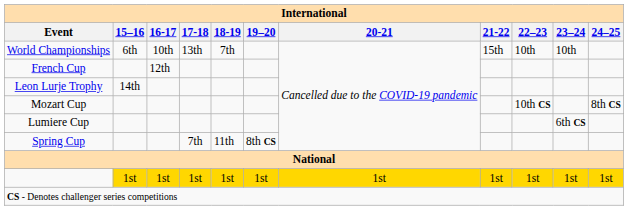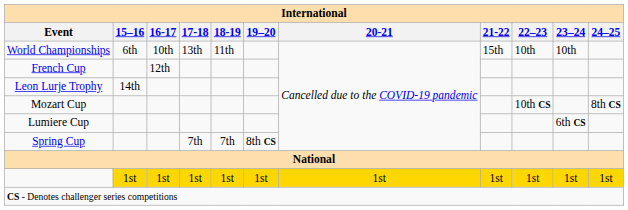 <table class="wikitable">
 <tr>
 <th colspan="11" style="background-color: #ffdead; " align="center"><strong>International</strong></th>
 </tr>
 <tr>
 <th>Event</th>
 <th><a href='#'>15–16</a></th>
 <th><a href='#'>16-17</a></th>
 <th><a href='#'>17-18</a></th>
 <th><a href='#'>18-19</a></th>
 <th><a href='#'>19–20</a></th>
 <th><a href='#'>20-21</a></th>
 <th><a href='#'>21-22</a></th>
 <th><a href='#'>22–23</a></th>
 <th><a href='#'>23–24</a></th>
 <th><a href='#'>24–25</a></th>
 </tr>
 <tr>
 <td align="center"><a href='#'>World Championships</a></td>
 <td align="center">6th</td>
 <td align="center">10th</td>
 <td>13th</td>
-<td align="center">7th</td>
+<td>11th</td>
 <td></td>
 <td rowspan="6" align="center"><em>Cancelled due to the <a href='#'>COVID-19 pandemic</a></em></td>
 <td>15th</td>
 <td>10th</td>
 <td>10th</td>
 <td></td>
 </tr>
 <tr>
 <td align="center"><a href='#'>French Cup</a></td>
 <td></td>
 <td>12th</td>
 <td></td>
 <td></td>
 <td></td>
 <td></td>
 <td></td>
 <td></td>
 <td></td>
 </tr>
 <tr>
 <td align="center"><a href='#'>Leon Lurje Trophy</a></td>
 <td align="center">14th</td>
 <td></td>
 <td align="center"></td>
 <td></td>
 <td></td>
 <td></td>
 <td></td>
 <td></td>
 <td></td>
 </tr>
 <tr>
 <td align="center">Mozart Cup</td>
 <td></td>
 <td></td>
 <td></td>
 <td></td>
 <td></td>
 <td></td>
 <td align="center">10th <strong><small>CS</small></strong></td>
 <td></td>
 <td align="center">8th <small><strong>CS</strong></small></td>
 </tr>
 <tr>
 <td align="center">Lumiere Cup</td>
 <td></td>
 <td></td>
 <td></td>
 <td></td>
 <td></td>
 <td></td>
 <td></td>
 <td align="center">6th <small><strong>CS</strong></small></td>
 <td></td>
 </tr>
 <tr>
 <td align="center"><a href='#'>Spring Cup</a></td>
 <td align="center"></td>
 <td></td>
 <td align="center">7th</td>
-<td>11th</td>
+<td align="center">7th</td>
 <td align="center">8th <small><strong>CS</strong></small></td>
 <td></td>
 <td></td>
 <td></td>
 <td></td>
 </tr>
 <tr>
 <th colspan="11" style="background-color: #ffdead; " align="center"><strong>National</strong></th>
 </tr>
 <tr>
 <td align="center"></td>
 <td bgcolor="gold" align="center">1st</td>
 <td bgcolor="gold" align="center">1st</td>
 <td bgcolor="gold" align="center">1st</td>
 <td bgcolor="gold" align="center">1st</td>
 <td bgcolor="gold" align="center">1st</td>
 <td bgcolor="gold" align="center">1st</td>
 <td bgcolor="gold" align="center">1st</td>
 <td bgcolor="gold" align="center">1st</td>
 <td bgcolor="gold" align="center">1st</td>
 <td bgcolor="gold" align="center">1st</td>
 </tr>
 <tr>
 <td colspan="11"><small><strong>CS</strong> - Denotes challenger series competitions</small></td>
 </tr>
 </table>
